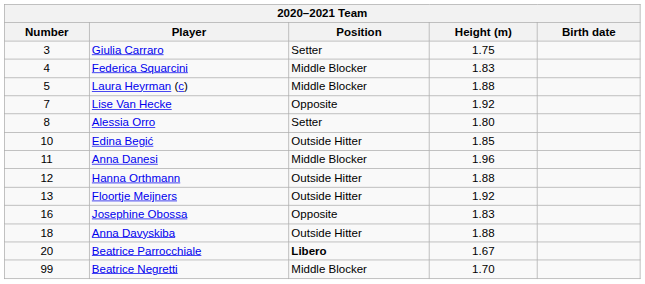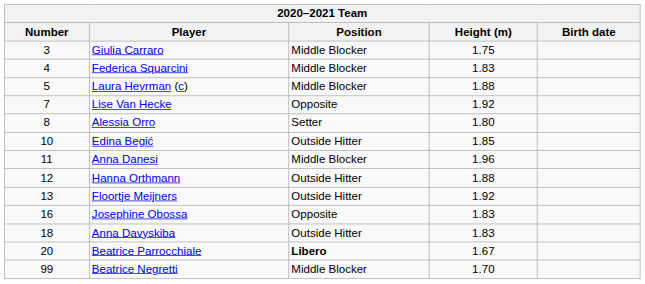 <table class="wikitable collapsible collapsed" style="width:100%;">
 <tr>
 <th colspan=6><strong>2020–2021 Team</strong></th>
 </tr>
 <tr>
 <th>Number</th>
 <th>Player</th>
 <th>Position</th>
 <th>Height (m)</th>
 <th>Birth date</th>
 </tr>
 <tr>
 <td align=center>3</td>
 <td> <a href='#'>Giulia Carraro</a></td>
-<td>Setter</td>
+<td>Middle Blocker</td>
 <td align=center>1.75</td>
 <td></td>
 </tr>
 <tr>
 <td align=center>4</td>
 <td> <a href='#'>Federica Squarcini</a></td>
 <td>Middle Blocker</td>
 <td align=center>1.83</td>
 <td></td>
 </tr>
 <tr>
 <td align=center>5</td>
 <td> <a href='#'>Laura Heyrman</a> (<a href='#'>c</a>)</td>
 <td>Middle Blocker</td>
 <td align=center>1.88</td>
 <td></td>
 </tr>
 <tr>
 <td align=center>7</td>
 <td> <a href='#'>Lise Van Hecke</a></td>
 <td>Opposite</td>
 <td align=center>1.92</td>
 <td></td>
 </tr>
 <tr>
 <td align=center>8</td>
 <td> <a href='#'>Alessia Orro</a></td>
 <td>Setter</td>
 <td align=center>1.80</td>
 <td></td>
 </tr>
 <tr>
 <td align=center>10</td>
 <td> <a href='#'>Edina Begić</a></td>
 <td>Outside Hitter</td>
 <td align=center>1.85</td>
 <td></td>
 </tr>
 <tr>
 <td align=center>11</td>
 <td> <a href='#'>Anna Danesi</a></td>
 <td>Middle Blocker</td>
 <td align=center>1.96</td>
 <td></td>
 </tr>
 <tr>
 <td align=center>12</td>
 <td> <a href='#'>Hanna Orthmann</a></td>
 <td>Outside Hitter</td>
 <td align=center>1.88</td>
 <td></td>
 </tr>
 <tr>
 <td align=center>13</td>
 <td> <a href='#'>Floortje Meijners</a></td>
 <td>Outside Hitter</td>
 <td align=center>1.92</td>
 <td></td>
 </tr>
 <tr>
 <td align=center>16</td>
 <td> <a href='#'>Josephine Obossa</a></td>
 <td>Opposite</td>
 <td align=center>1.83</td>
 <td></td>
 </tr>
 <tr>
 <td align=center>18</td>
 <td> <a href='#'>Anna Davyskiba</a></td>
 <td>Outside Hitter</td>
-<td align=center>1.88</td>
+<td align=center>1.83</td>
 <td></td>
 </tr>
 <tr>
 <td align=center>20</td>
 <td> <a href='#'>Beatrice Parrocchiale</a></td>
 <td><strong>Libero</strong></td>
 <td align=center>1.67</td>
 <td></td>
 </tr>
 <tr>
 <td align=center>99</td>
 <td> <a href='#'>Beatrice Negretti</a></td>
 <td>Middle Blocker</td>
 <td align=center>1.70</td>
 <td></td>
 </tr>
 </table>
